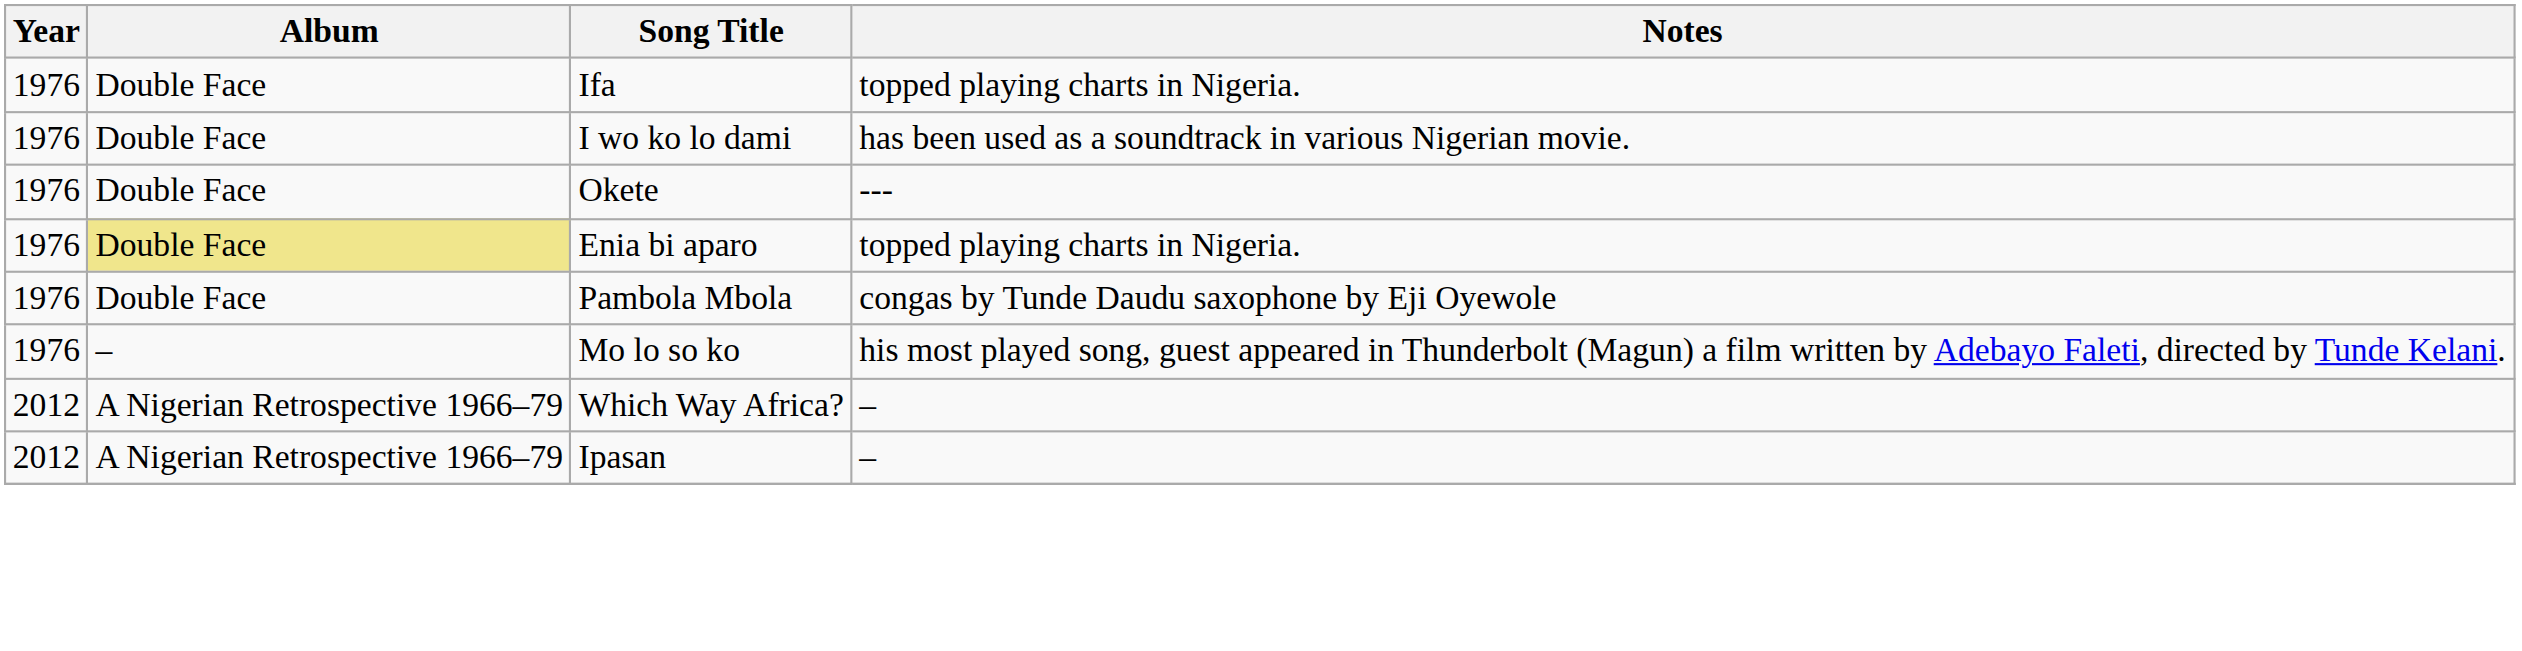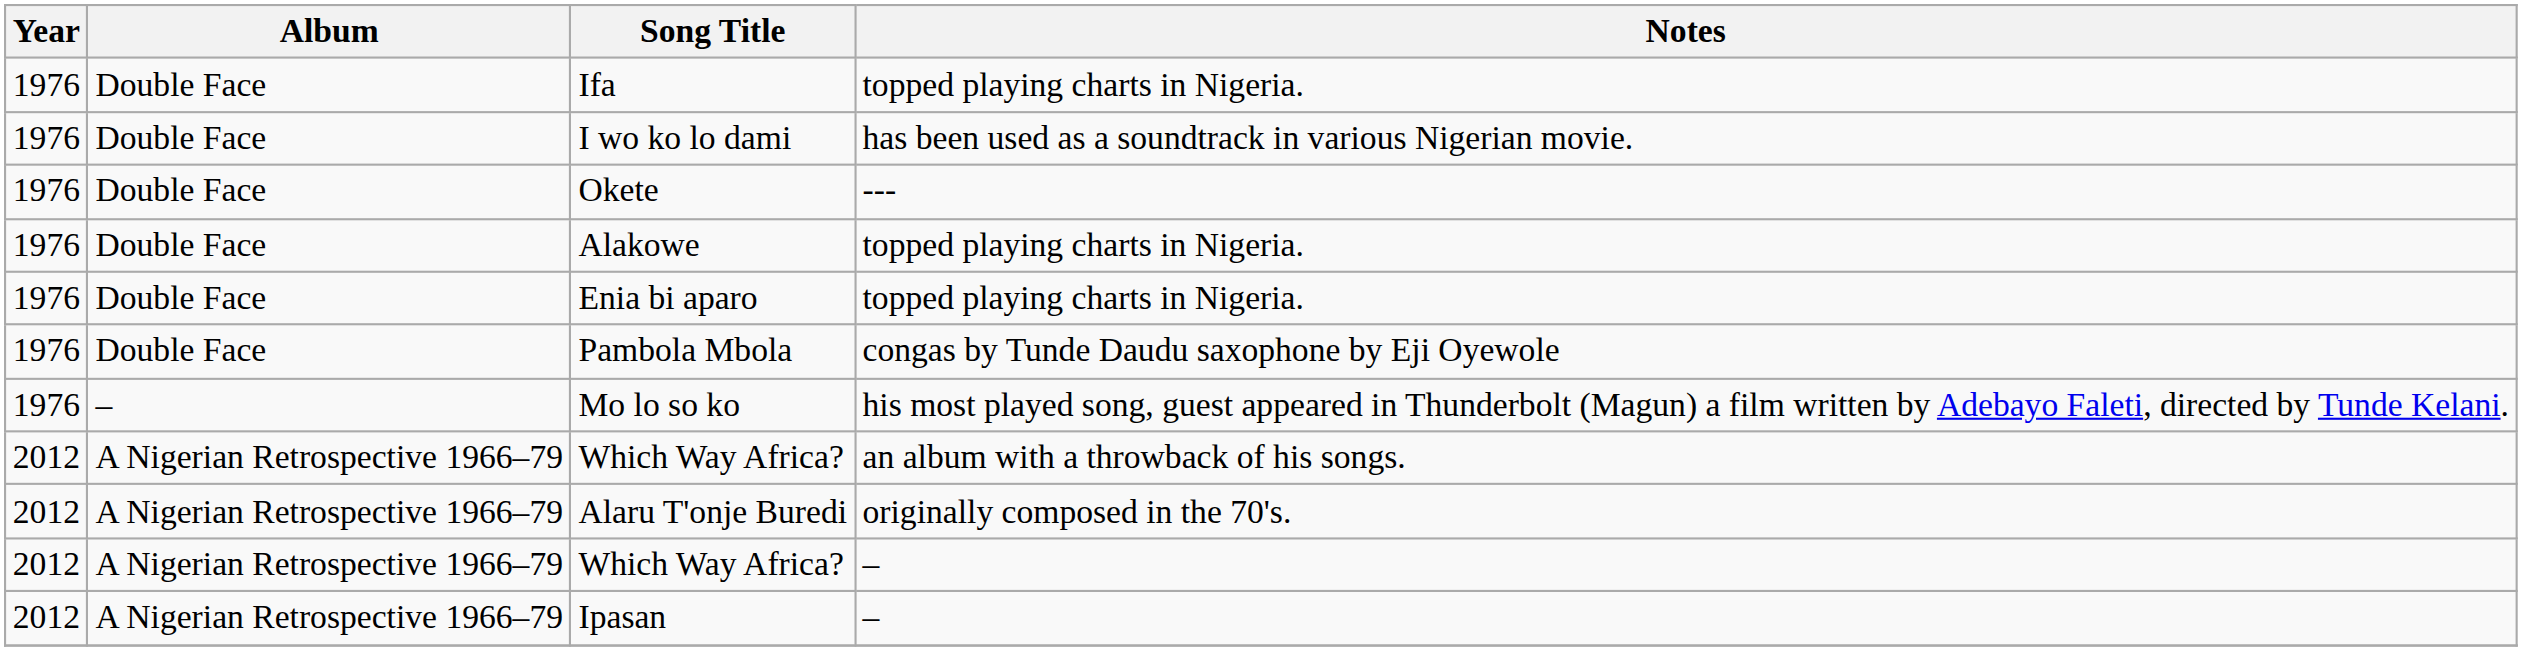 <table class="wikitable sortable">
 <tr>
 <th>Year</th>
 <th>Album</th>
 <th>Song Title</th>
 <th class="unsortable">Notes</th>
 </tr>
 <tr>
 <td>1976</td>
 <td>Double Face</td>
 <td>Ifa</td>
 <td>topped playing charts in Nigeria.</td>
 </tr>
 <tr>
 <td>1976</td>
 <td>Double Face</td>
 <td>I wo ko lo dami</td>
 <td>has been used as a soundtrack in various Nigerian movie.</td>
 </tr>
 <tr>
 <td>1976</td>
 <td>Double Face</td>
 <td>Okete</td>
 <td>---</td>
 </tr>
 <tr>
 <td>1976</td>
-<td style="background: khaki;">Double Face</td>
+<td>Double Face</td>
+<td>Alakowe</td>
+<td>topped playing charts in Nigeria.</td>
+</tr>
+<tr>
+<td>1976</td>
+<td>Double Face</td>
 <td>Enia bi aparo</td>
 <td>topped playing charts in Nigeria.</td>
 </tr>
 <tr>
 <td>1976</td>
 <td>Double Face</td>
 <td>Pambola Mbola</td>
 <td>congas by Tunde Daudu saxophone by Eji Oyewole</td>
 </tr>
 <tr>
 <td>1976</td>
 <td>–</td>
 <td>Mo lo so ko</td>
 <td>his most played song, guest appeared in Thunderbolt (Magun) a film written by <a href='#'>Adebayo Faleti</a>, directed by <a href='#'>Tunde Kelani</a>.</td>
 </tr>
 <tr>
 <td>2012</td>
 <td>A Nigerian Retrospective 1966–79</td>
 <td>Which Way Africa?</td>
+<td>an album with a throwback of his songs.</td>
+</tr>
+<tr>
+<td>2012</td>
+<td>A Nigerian Retrospective 1966–79</td>
+<td>Alaru T'onje Buredi</td>
+<td>originally composed in the 70's.</td>
+</tr>
+<tr>
+<td>2012</td>
+<td>A Nigerian Retrospective 1966–79</td>
+<td>Which Way Africa?</td>
 <td>–</td>
 </tr>
 <tr>
 <td>2012</td>
 <td>A Nigerian Retrospective 1966–79</td>
 <td>Ipasan</td>
 <td>–</td>
 </tr>
 <tr>
 </tr>
 </table>
